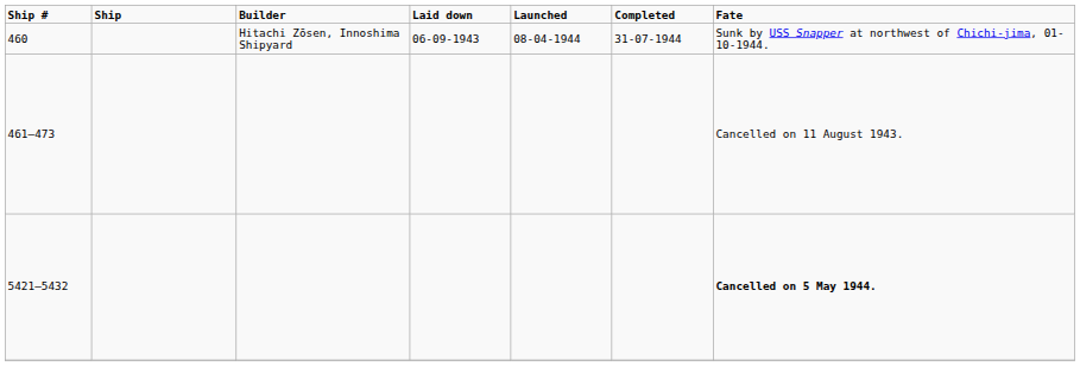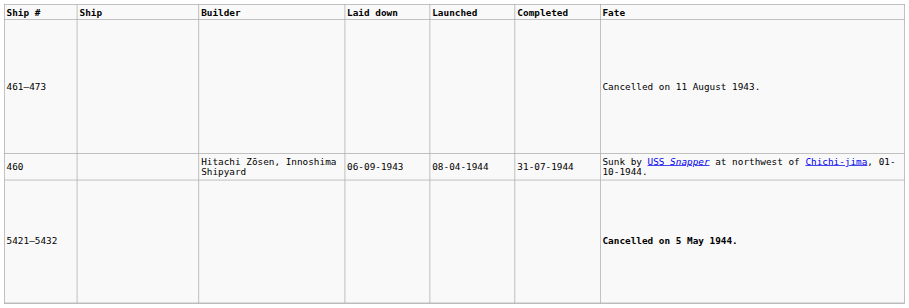 <table class="wikitable">
 <tr>
 <td width="6%"><strong>Ship #</strong></td>
 <td width="10%"><strong>Ship</strong></td>
 <td width="12%"><strong>Builder</strong></td>
 <td width="7%" bgcolor=><strong>Laid down</strong></td>
 <td width="7%" bgcolor=><strong>Launched</strong></td>
 <td width="7%" bgcolor=><strong>Completed</strong></td>
 <td width="25%" bgcolor=><strong>Fate</strong></td>
 </tr>
 <tr>
+<td>461–473</td>
+<td><br><br><br><br><br><br><br><br><br><br><br><br></td>
+<td></td>
+<td></td>
+<td></td>
+<td></td>
+<td>Cancelled on 11 August 1943.</td>
+</tr>
+<tr>
 <td>460</td>
 <td></td>
 <td>Hitachi Zōsen, Innoshima Shipyard</td>
 <td>06-09-1943</td>
 <td>08-04-1944</td>
 <td>31-07-1944</td>
 <td>Sunk by <a href='#'>USS <em>Snapper</em></a> at northwest of <a href='#'>Chichi-jima</a>, 01-10-1944.</td>
-</tr>
-<tr>
-<td>461–473</td>
-<td><br><br><br><br><br><br><br><br><br><br><br><br></td>
-<td></td>
-<td></td>
-<td></td>
-<td></td>
-<td>Cancelled on 11 August 1943.</td>
 </tr>
 <tr>
 <td>5421–5432</td>
 <td><br><br><br><br><br><br><br><br><br><br><br></td>
 <td></td>
 <td></td>
 <td></td>
 <td></td>
 <td><strong>Cancelled on 5 May 1944.</strong></td>
 </tr>
 <tr>
 </tr>
 </table>
